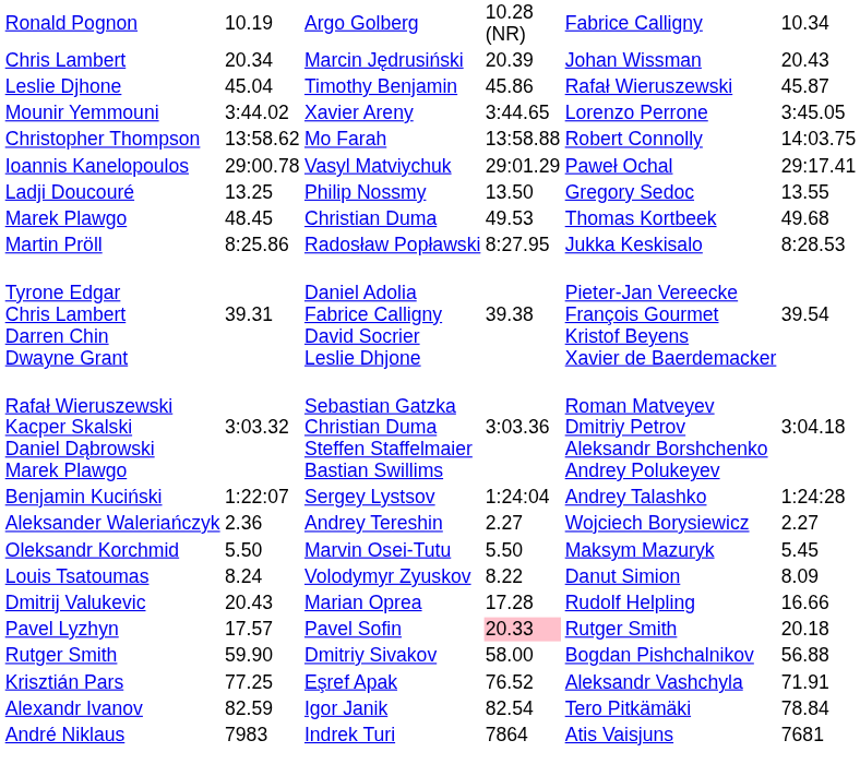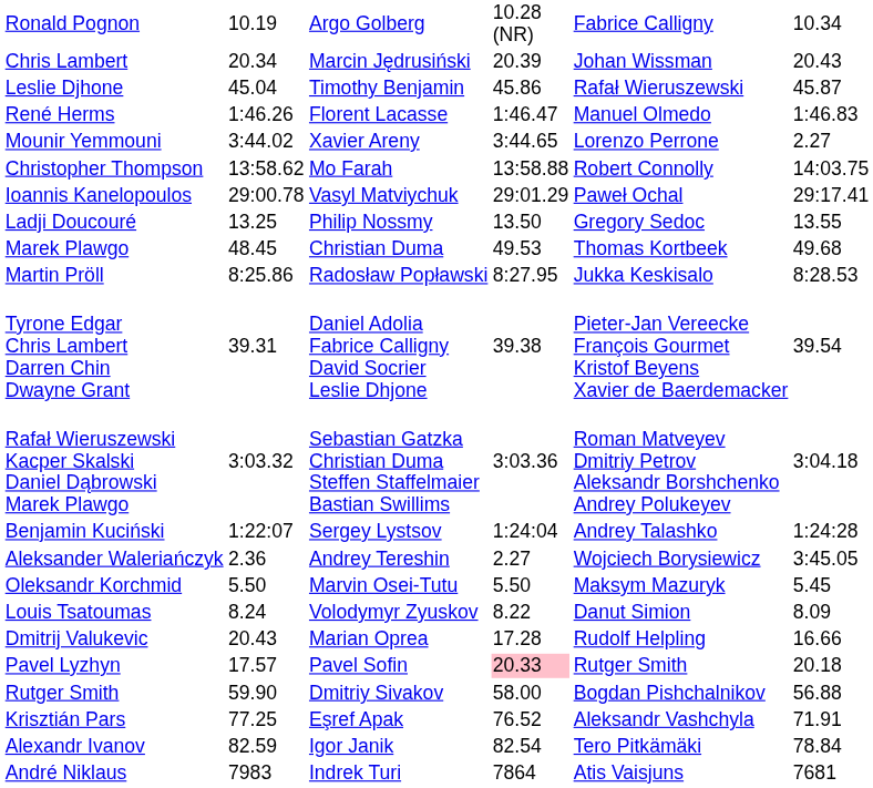 <table>
 <tr>
 <td></td>
 <td><a href='#'>Ronald Pognon</a> <br> 	<em></em></td>
 <td>10.19</td>
 <td><a href='#'>Argo Golberg</a> <br> 	<em></em></td>
 <td>10.28<br>(NR)</td>
 <td><a href='#'>Fabrice Calligny</a> <br><em></em></td>
 <td>10.34</td>
 </tr>
 <tr>
 <td></td>
 <td><a href='#'>Chris Lambert</a> <br> <em></em></td>
 <td>20.34</td>
 <td><a href='#'>Marcin Jędrusiński</a> <br> <em></em></td>
 <td>20.39</td>
 <td><a href='#'>Johan Wissman</a> <br> <em></em></td>
 <td>20.43</td>
 </tr>
 <tr>
 <td></td>
 <td><a href='#'>Leslie Djhone</a> <br> <em></em></td>
 <td>45.04</td>
 <td><a href='#'>Timothy Benjamin</a> <br> <em></em></td>
 <td>45.86</td>
 <td><a href='#'>Rafał Wieruszewski</a> <br> <em></em></td>
 <td>45.87</td>
 </tr>
 <tr>
 <td></td>
+<td><a href='#'>René Herms</a> <br> <em></em></td>
+<td>1:46.26</td>
+<td><a href='#'>Florent Lacasse</a> <br> <em></em></td>
+<td>1:46.47</td>
+<td><a href='#'>Manuel Olmedo</a> <br> <em></em></td>
+<td>1:46.83</td>
+</tr>
+<tr>
+<td></td>
 <td><a href='#'>Mounir Yemmouni</a> <br> <em></em></td>
 <td>3:44.02</td>
 <td><a href='#'>Xavier Areny</a> <br> <em></em></td>
 <td>3:44.65</td>
 <td><a href='#'>Lorenzo Perrone</a> <br> <em></em></td>
-<td>3:45.05</td>
+<td>2.27</td>
 </tr>
 <tr>
 <td></td>
 <td><a href='#'>Christopher Thompson</a> <br> <em></em></td>
 <td>13:58.62</td>
 <td><a href='#'>Mo Farah</a> <br> <em></em></td>
 <td>13:58.88</td>
 <td><a href='#'>Robert Connolly</a> <br> <em></em></td>
 <td>14:03.75</td>
 </tr>
 <tr>
 <td></td>
 <td><a href='#'>Ioannis Kanelopoulos</a> <br> <em></em></td>
 <td>29:00.78</td>
 <td><a href='#'>Vasyl Matviychuk</a> <br> <em></em></td>
 <td>29:01.29</td>
 <td><a href='#'>Paweł Ochal</a> <br> <em></em></td>
 <td>29:17.41</td>
 </tr>
 <tr>
 <td></td>
 <td><a href='#'>Ladji Doucouré</a> <br> <em></em></td>
 <td>13.25</td>
 <td><a href='#'>Philip Nossmy</a> <br> <em></em></td>
 <td>13.50</td>
 <td><a href='#'>Gregory Sedoc</a> <br> <em></em></td>
 <td>13.55</td>
 </tr>
 <tr>
 <td></td>
 <td><a href='#'>Marek Plawgo</a> <br> <em></em></td>
 <td>48.45</td>
 <td><a href='#'>Christian Duma</a> <br> <em></em></td>
 <td>49.53</td>
 <td><a href='#'>Thomas Kortbeek</a> <br> <em></em></td>
 <td>49.68</td>
 </tr>
 <tr>
 <td></td>
 <td><a href='#'>Martin Pröll</a> <br> <em></em></td>
 <td>8:25.86</td>
 <td><a href='#'>Radosław Popławski</a> <br> <em></em></td>
 <td>8:27.95</td>
 <td><a href='#'>Jukka Keskisalo</a> <br> <em></em></td>
 <td>8:28.53</td>
 </tr>
 <tr>
 <td></td>
 <td><em></em><br><a href='#'>Tyrone Edgar</a><br> <a href='#'>Chris Lambert</a><br><a href='#'>Darren Chin</a><br><a href='#'>Dwayne Grant</a></td>
 <td>39.31</td>
 <td><em></em><br><a href='#'>Daniel Adolia</a><br> <a href='#'>Fabrice Calligny</a><br><a href='#'>David Socrier</a><br><a href='#'>Leslie Dhjone</a></td>
 <td>39.38</td>
 <td><em></em><br><a href='#'>Pieter-Jan Vereecke</a><br> <a href='#'>François Gourmet</a><br><a href='#'>Kristof Beyens</a><br><a href='#'>Xavier de Baerdemacker</a></td>
 <td>39.54</td>
 </tr>
 <tr>
 <td></td>
 <td><em></em><br><a href='#'>Rafał Wieruszewski</a><br> <a href='#'>Kacper Skalski</a><br><a href='#'>Daniel Dąbrowski</a><br><a href='#'>Marek Plawgo</a></td>
 <td>3:03.32</td>
 <td><em></em><br><a href='#'>Sebastian Gatzka</a><br> <a href='#'>Christian Duma</a><br><a href='#'>Steffen Staffelmaier</a><br><a href='#'>Bastian Swillims</a></td>
 <td>3:03.36</td>
 <td><em></em><br><a href='#'>Roman Matveyev</a><br> <a href='#'>Dmitriy Petrov</a><br><a href='#'>Aleksandr Borshchenko</a><br><a href='#'>Andrey Polukeyev</a></td>
 <td>3:04.18</td>
 </tr>
 <tr>
 <td></td>
 <td><a href='#'>Benjamin Kuciński</a> <br> <em></em></td>
 <td>1:22:07</td>
 <td><a href='#'>Sergey Lystsov</a> <br> <em></em></td>
 <td>1:24:04</td>
 <td><a href='#'>Andrey Talashko</a> <br> <em></em></td>
 <td>1:24:28</td>
 </tr>
 <tr>
 <td></td>
 <td><a href='#'>Aleksander Waleriańczyk</a> <br> <em></em></td>
 <td>2.36</td>
 <td><a href='#'>Andrey Tereshin</a> <br> <em></em></td>
 <td>2.27</td>
 <td><a href='#'>Wojciech Borysiewicz</a> <br> <em></em></td>
-<td>2.27</td>
+<td>3:45.05</td>
 </tr>
 <tr>
 <td></td>
 <td><a href='#'>Oleksandr Korchmid</a> <br> <em></em></td>
 <td>5.50</td>
 <td><a href='#'>Marvin Osei-Tutu</a> <br> <em></em></td>
 <td>5.50</td>
 <td><a href='#'>Maksym Mazuryk</a> <br> <em></em></td>
 <td>5.45</td>
 </tr>
 <tr>
 <td></td>
 <td><a href='#'>Louis Tsatoumas</a> <br> <em></em></td>
 <td>8.24</td>
 <td><a href='#'>Volodymyr Zyuskov</a> <br> <em></em></td>
 <td>8.22</td>
 <td><a href='#'>Danut Simion</a> <br> <em></em></td>
 <td>8.09</td>
 </tr>
 <tr>
 <td></td>
 <td><a href='#'>Dmitrij Valukevic</a> <br> <em></em></td>
 <td>20.43</td>
 <td><a href='#'>Marian Oprea</a> <br> <em></em></td>
 <td>17.28</td>
 <td><a href='#'>Rudolf Helpling</a> <br> <em></em></td>
 <td>16.66</td>
 </tr>
 <tr>
 <td></td>
 <td><a href='#'>Pavel Lyzhyn</a> <br> <em></em></td>
 <td>17.57</td>
 <td><a href='#'>Pavel Sofin</a> <br> <em></em></td>
 <td style="background: pink;">20.33</td>
 <td><a href='#'>Rutger Smith</a> <br> <em></em></td>
 <td>20.18</td>
 </tr>
 <tr>
 <td></td>
 <td><a href='#'>Rutger Smith</a> <br> <em></em></td>
 <td>59.90</td>
 <td><a href='#'>Dmitriy Sivakov</a> <br> <em></em></td>
 <td>58.00</td>
 <td><a href='#'>Bogdan Pishchalnikov</a> <br> <em></em></td>
 <td>56.88</td>
 </tr>
 <tr>
 <td></td>
 <td><a href='#'>Krisztián Pars</a> <br> <em></em></td>
 <td>77.25</td>
 <td><a href='#'>Eşref Apak</a> <br> <em></em></td>
 <td>76.52</td>
 <td><a href='#'>Aleksandr Vashchyla</a> <br> <em></em></td>
 <td>71.91</td>
 </tr>
 <tr>
 <td></td>
 <td><a href='#'>Alexandr Ivanov</a> <br> <em></em></td>
 <td>82.59</td>
 <td><a href='#'>Igor Janik</a> <br> <em></em></td>
 <td>82.54</td>
 <td><a href='#'>Tero Pitkämäki</a> <br> <em></em></td>
 <td>78.84</td>
 </tr>
 <tr>
 <td></td>
 <td><a href='#'>André Niklaus</a> <br> <em></em></td>
 <td>7983</td>
 <td><a href='#'>Indrek Turi</a> <br> <em></em></td>
 <td>7864</td>
 <td><a href='#'>Atis Vaisjuns</a> <br> <em></em></td>
 <td>7681</td>
 </tr>
 </table>
